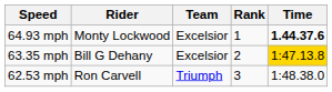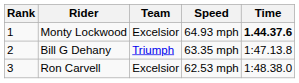 <table class="wikitable">
 <tr style="background:#efefef;">
-<th>Speed</th>
+<th>Rank</th>
 <th>Rider</th>
 <th>Team</th>
-<th>Rank</th>
+<th>Speed</th>
 <th>Time</th>
 </tr>
 <tr>
-<td>64.93 mph</td>
+<td>1</td>
 <td> 	Monty Lockwood</td>
 <td>Excelsior</td>
-<td>1</td>
+<td>64.93 mph</td>
 <td><strong>1.44.37.6</strong></td>
 </tr>
 <tr>
+<td>2</td>
+<td> 	Bill G Dehany</td>
+<td><a href='#'>Triumph</a></td>
 <td>63.35 mph</td>
-<td> 	Bill G Dehany</td>
-<td>Excelsior</td>
-<td>2</td>
-<td style="background: gold;">1:47.13.8</td>
+<td>1:47.13.8</td>
 </tr>
 <tr>
+<td>3</td>
+<td> Ron Carvell</td>
+<td>Excelsior</td>
 <td>62.53 mph</td>
-<td> Ron Carvell</td>
-<td><a href='#'>Triumph</a></td>
-<td>3</td>
 <td>1:48.38.0</td>
 </tr>
 </table>
